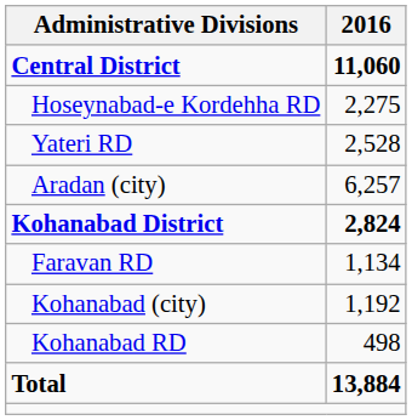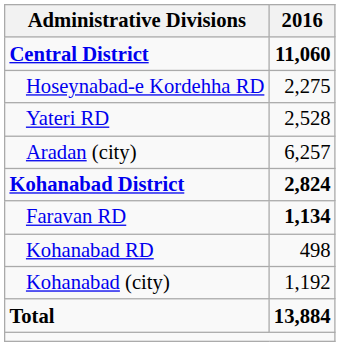 <table class="wikitable">
 <tr>
 <th>Administrative Divisions</th>
 <th>2016</th>
 </tr>
 <tr>
 <td><strong><a href='#'>Central District</a></strong></td>
 <td style="text-align: right;"><strong>11,060</strong></td>
 </tr>
 <tr>
 <td style="padding-left: 1em;"><a href='#'>Hoseynabad-e Kordehha RD</a></td>
 <td style="text-align: right;">2,275</td>
 </tr>
 <tr>
 <td style="padding-left: 1em;"><a href='#'>Yateri RD</a></td>
 <td style="text-align: right;">2,528</td>
 </tr>
 <tr>
 <td style="padding-left: 1em;"><a href='#'>Aradan</a> (city)</td>
 <td style="text-align: right;">6,257</td>
 </tr>
 <tr>
 <td><strong><a href='#'>Kohanabad District</a></strong></td>
 <td style="text-align: right;"><strong>2,824</strong></td>
 </tr>
 <tr>
 <td style="padding-left: 1em;"><a href='#'>Faravan RD</a></td>
-<td style="text-align: right;">1,134</td>
+<td style="text-align: right;"><strong>1,134</strong></td>
+</tr>
+<tr>
+<td style="padding-left: 1em;"><a href='#'>Kohanabad RD</a></td>
+<td style="text-align: right;">498</td>
 </tr>
 <tr>
 <td style="padding-left: 1em;"><a href='#'>Kohanabad</a> (city)</td>
 <td style="text-align: right;">1,192</td>
-</tr>
-<tr>
-<td style="padding-left: 1em;"><a href='#'>Kohanabad RD</a></td>
-<td style="text-align: right;">498</td>
 </tr>
 <tr>
 <td><strong>Total</strong></td>
 <td style="text-align: right;"><strong>13,884</strong></td>
 </tr>
 <tr>
 <td colspan=2></td>
 </tr>
 </table>
